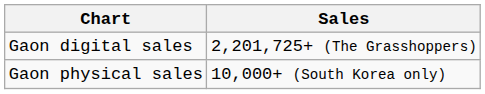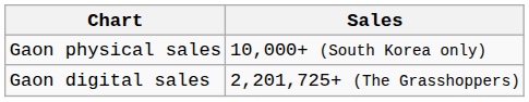 <table class="wikitable">
 <tr>
 <th>Chart</th>
 <th>Sales</th>
 </tr>
 <tr>
+<td>Gaon physical sales</td>
+<td>10,000+ <small>(South Korea only)</small></td>
+</tr>
+<tr>
 <td>Gaon digital sales</td>
 <td>2,201,725+ <small>(The Grasshoppers)</small></td>
 </tr>
-<tr>
-<td>Gaon physical sales</td>
-<td>10,000+ <small>(South Korea only)</small></td>
-</tr>
 </table>
